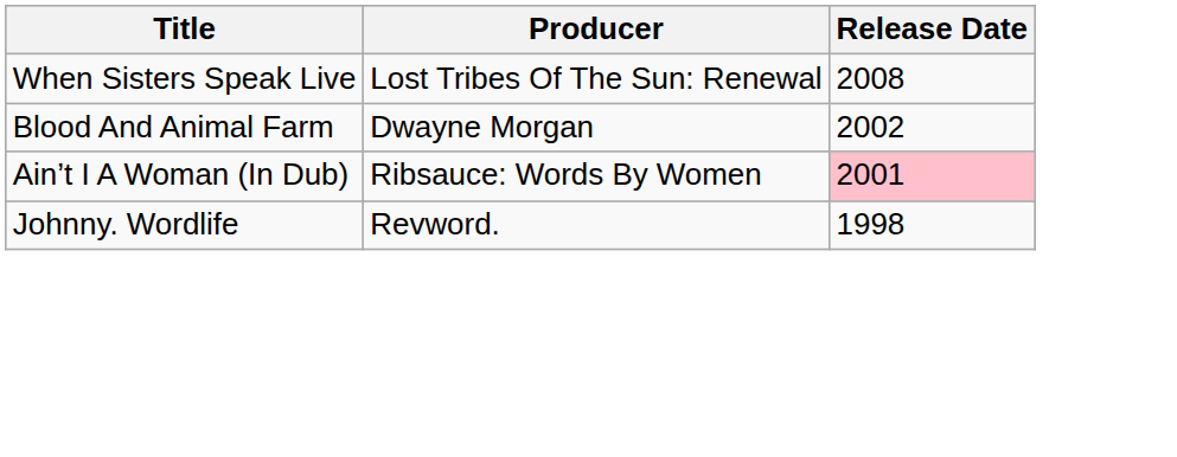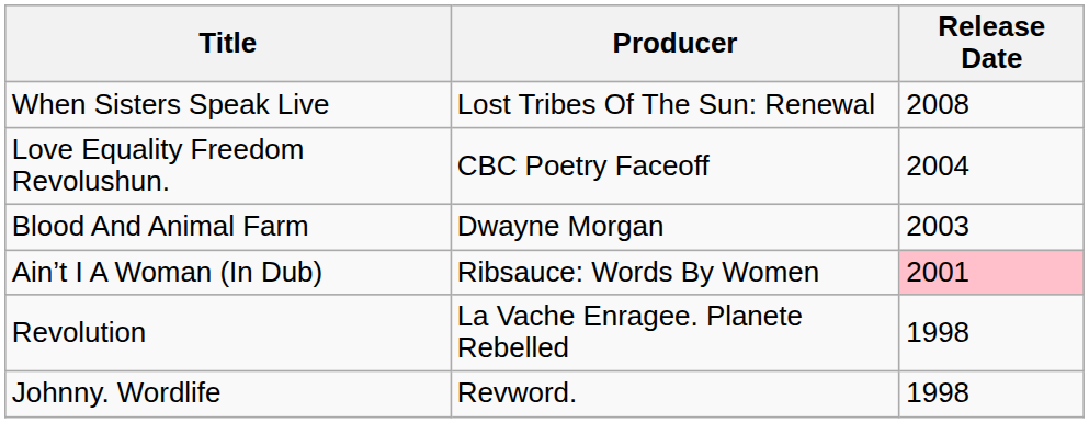 <table class="wikitable">
 <tr>
 <th>Title</th>
 <th>Producer</th>
 <th>Release Date</th>
 </tr>
 <tr>
 <td>When Sisters Speak Live</td>
 <td>Lost Tribes Of The Sun: Renewal</td>
 <td>2008</td>
 </tr>
 <tr>
+<td>Love Equality Freedom Revolushun.</td>
+<td>CBC Poetry Faceoff</td>
+<td>2004</td>
+</tr>
+<tr>
 <td>Blood And Animal Farm</td>
 <td>Dwayne Morgan</td>
-<td>2002</td>
+<td>2003</td>
 </tr>
 <tr>
 <td>Ain’t I A Woman (In Dub)</td>
 <td>Ribsauce: Words By Women</td>
 <td style="background: pink;">2001</td>
 </tr>
 <tr>
+<td>Revolution</td>
+<td>La Vache Enragee. Planete Rebelled</td>
+<td>1998</td>
+</tr>
+<tr>
 <td>Johnny. Wordlife</td>
 <td>Revword.</td>
 <td>1998</td>
 </tr>
 </table>
